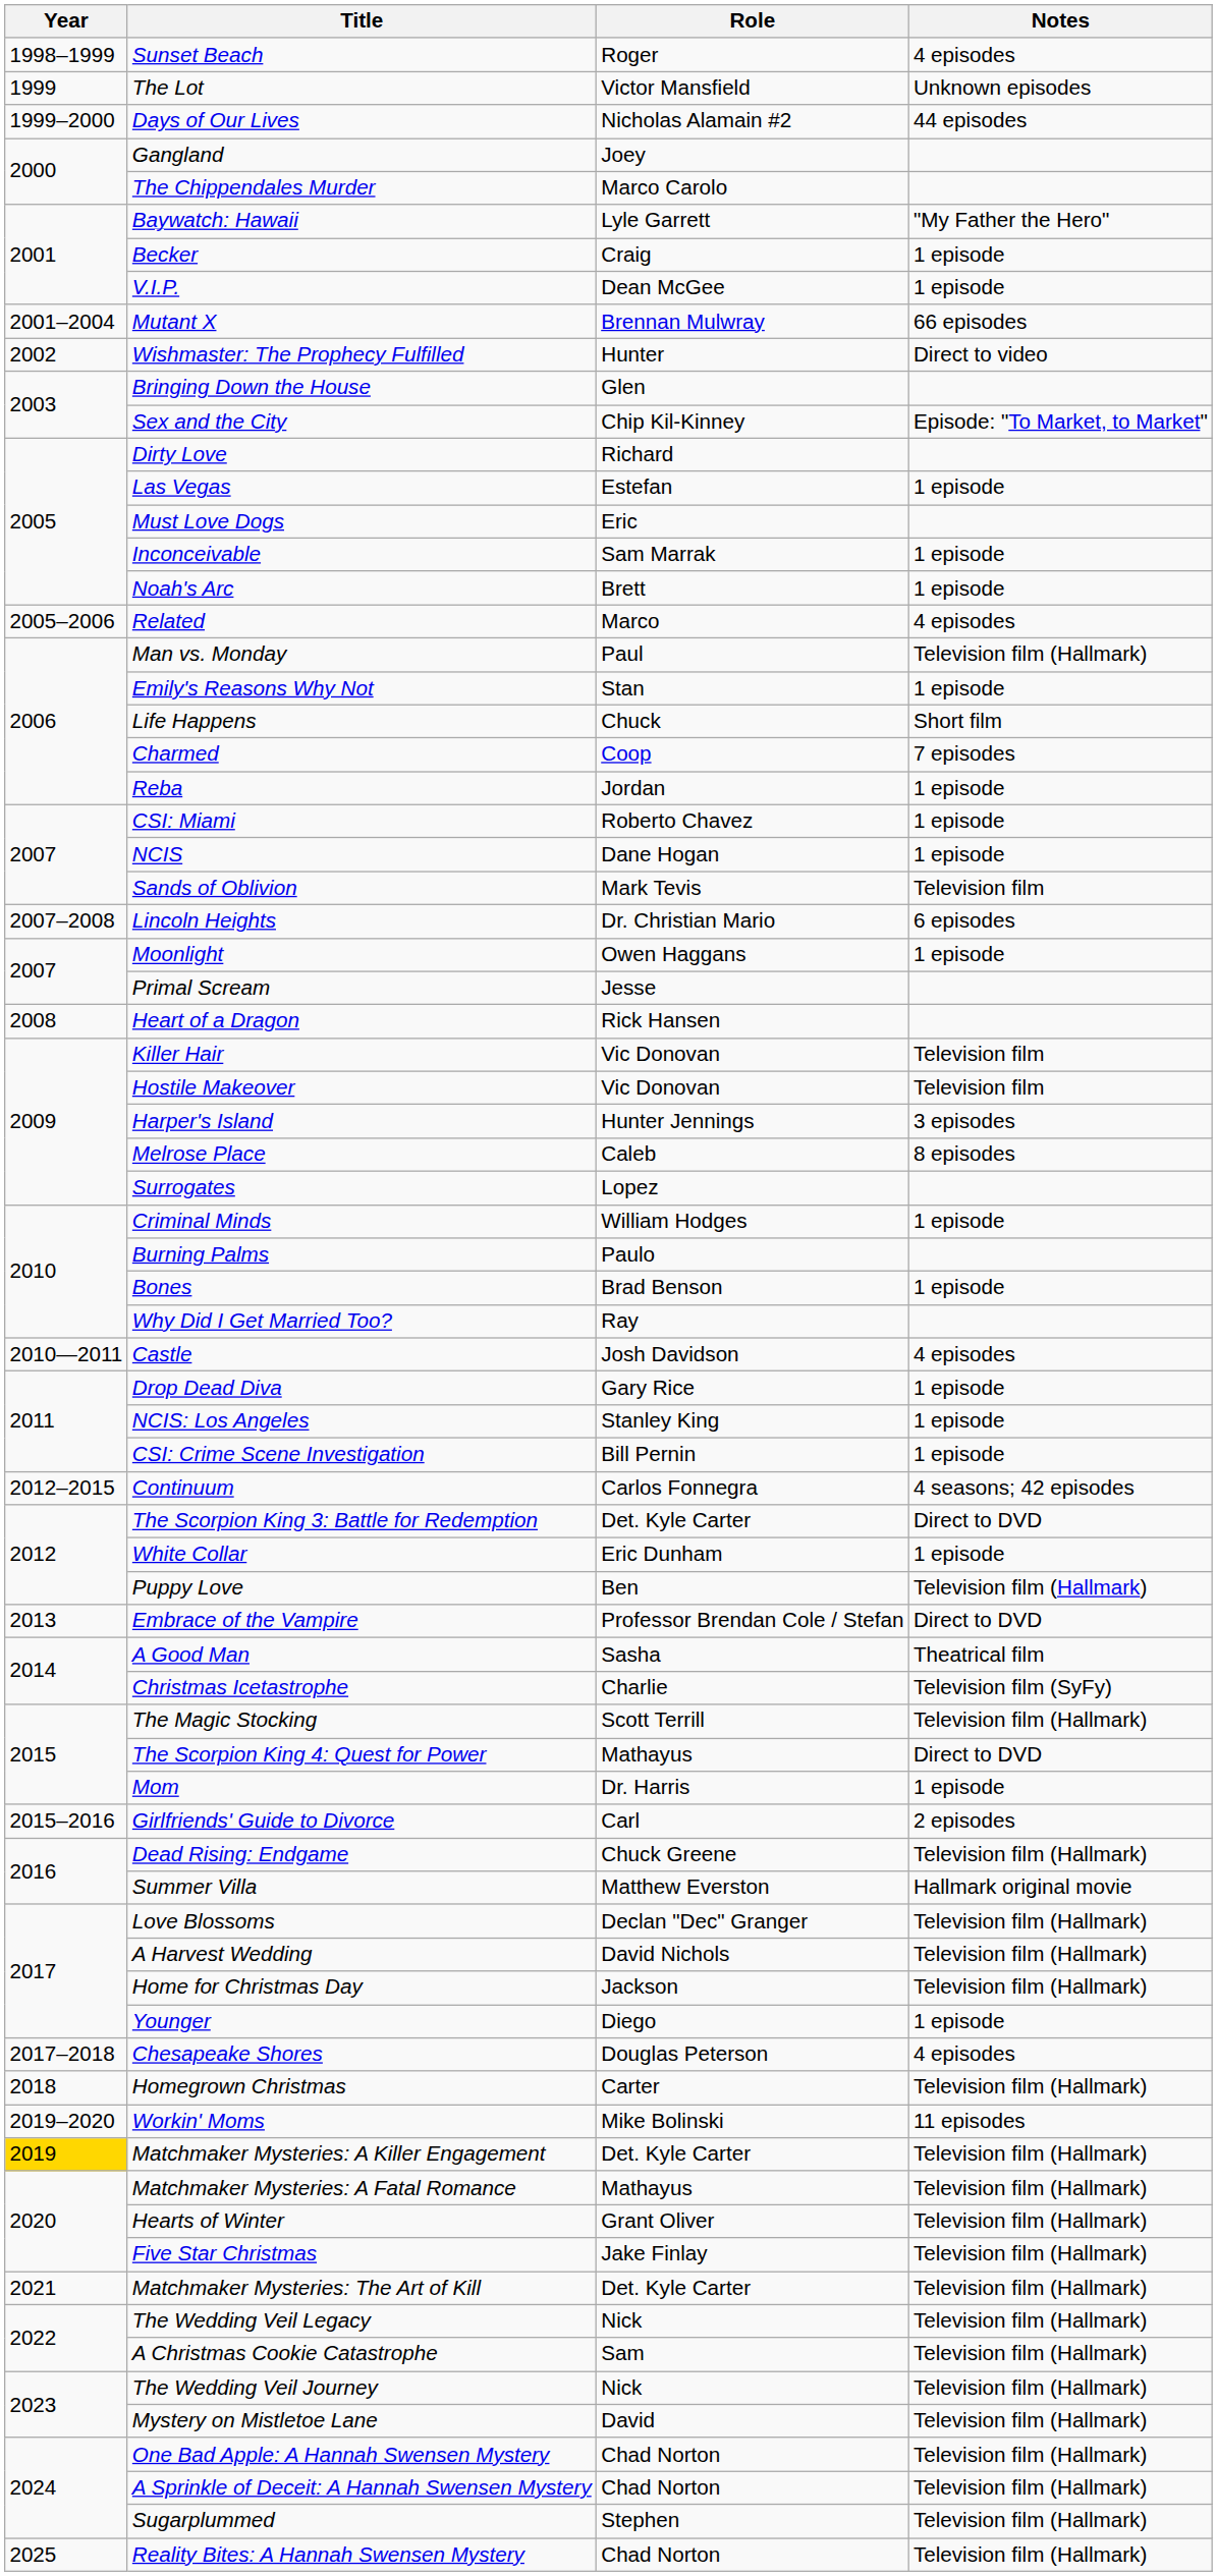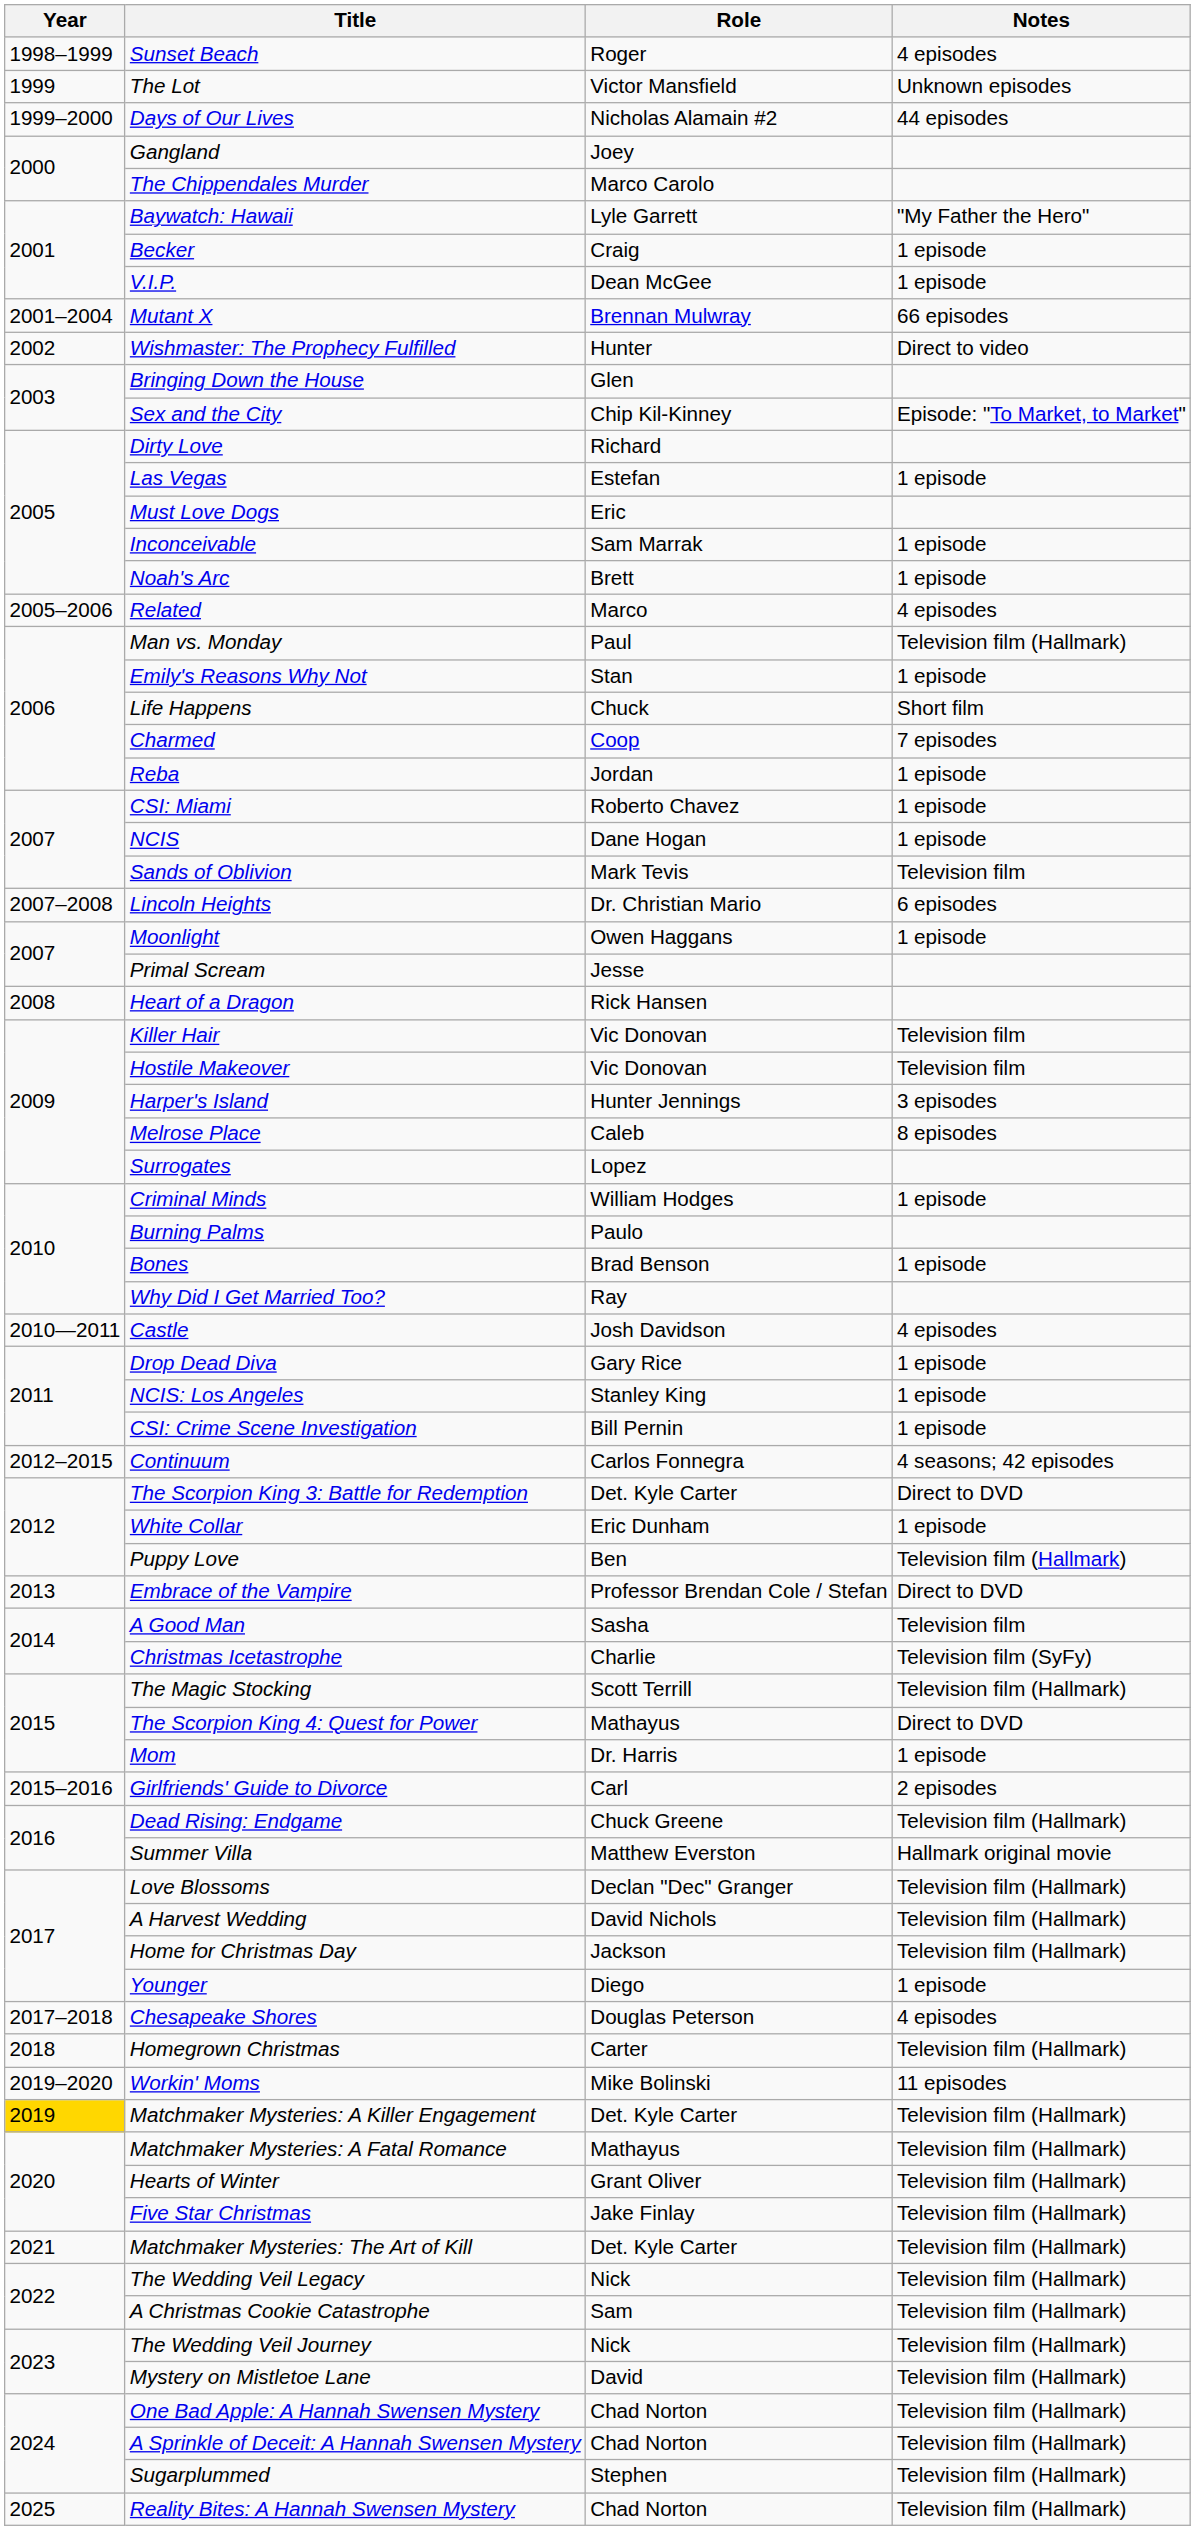 <table class="wikitable sortable">
 <tr>
 <th>Year</th>
 <th>Title</th>
 <th>Role</th>
 <th class="unsortable">Notes</th>
 </tr>
 <tr>
 <td>1998–1999</td>
 <td><em><a href='#'>Sunset Beach</a></em></td>
 <td>Roger</td>
 <td>4 episodes</td>
 </tr>
 <tr>
 <td>1999</td>
 <td data-sort-value="Lot, The"><em>The Lot</em></td>
 <td>Victor Mansfield</td>
 <td>Unknown episodes</td>
 </tr>
 <tr>
 <td>1999–2000</td>
 <td><em><a href='#'>Days of Our Lives</a></em></td>
 <td>Nicholas Alamain #2</td>
 <td>44 episodes</td>
 </tr>
 <tr>
 <td rowspan="2">2000</td>
 <td><em>Gangland</em></td>
 <td>Joey</td>
 <td></td>
 </tr>
 <tr>
 <td data-sort-value="Chippendales Murde, The"><em><a href='#'>The Chippendales Murder</a></em></td>
 <td>Marco Carolo</td>
 <td></td>
 </tr>
 <tr>
 <td rowspan="3">2001</td>
 <td><em><a href='#'>Baywatch: Hawaii</a></em></td>
 <td>Lyle Garrett</td>
 <td>"My Father the Hero"</td>
 </tr>
 <tr>
 <td><em><a href='#'>Becker</a></em></td>
 <td>Craig</td>
 <td>1 episode</td>
 </tr>
 <tr>
 <td><em><a href='#'>V.I.P.</a></em></td>
 <td>Dean McGee</td>
 <td>1 episode</td>
 </tr>
 <tr>
 <td>2001–2004</td>
 <td><em><a href='#'>Mutant X</a></em></td>
 <td><a href='#'>Brennan Mulwray</a></td>
 <td>66 episodes</td>
 </tr>
 <tr>
 <td>2002</td>
 <td><em><a href='#'>Wishmaster: The Prophecy Fulfilled</a></em></td>
 <td>Hunter</td>
 <td>Direct to video</td>
 </tr>
 <tr>
 <td rowspan="2">2003</td>
 <td><em><a href='#'>Bringing Down the House</a></em></td>
 <td>Glen</td>
 <td></td>
 </tr>
 <tr>
 <td><em><a href='#'>Sex and the City</a></em></td>
 <td>Chip Kil-Kinney</td>
 <td>Episode: "<a href='#'>To Market, to Market</a>"</td>
 </tr>
 <tr>
 <td rowspan="5">2005</td>
 <td><em><a href='#'>Dirty Love</a></em></td>
 <td>Richard</td>
 <td></td>
 </tr>
 <tr>
 <td><em><a href='#'>Las Vegas</a></em></td>
 <td>Estefan</td>
 <td>1 episode</td>
 </tr>
 <tr>
 <td><em><a href='#'>Must Love Dogs</a></em></td>
 <td>Eric</td>
 <td></td>
 </tr>
 <tr>
 <td><em><a href='#'>Inconceivable</a></em></td>
 <td>Sam Marrak</td>
 <td>1 episode</td>
 </tr>
 <tr>
 <td><em><a href='#'>Noah's Arc</a></em></td>
 <td>Brett</td>
 <td>1 episode</td>
 </tr>
 <tr>
 <td>2005–2006</td>
 <td><em><a href='#'>Related</a></em></td>
 <td>Marco</td>
 <td>4 episodes</td>
 </tr>
 <tr>
 <td rowspan="5">2006</td>
 <td><em>Man vs. Monday</em></td>
 <td>Paul</td>
 <td>Television film (Hallmark)</td>
 </tr>
 <tr>
 <td><em><a href='#'>Emily's Reasons Why Not</a></em></td>
 <td>Stan</td>
 <td>1 episode</td>
 </tr>
 <tr>
 <td><em>Life Happens</em></td>
 <td>Chuck</td>
 <td>Short film</td>
 </tr>
 <tr>
 <td><em><a href='#'>Charmed</a></em></td>
 <td><a href='#'>Coop</a></td>
 <td>7 episodes</td>
 </tr>
 <tr>
 <td><em><a href='#'>Reba</a></em></td>
 <td>Jordan</td>
 <td>1 episode</td>
 </tr>
 <tr>
 <td rowspan="3">2007</td>
 <td><em><a href='#'>CSI: Miami</a></em></td>
 <td>Roberto Chavez</td>
 <td>1 episode</td>
 </tr>
 <tr>
 <td><em><a href='#'>NCIS</a></em></td>
 <td>Dane Hogan</td>
 <td>1 episode</td>
 </tr>
 <tr>
 <td><em><a href='#'>Sands of Oblivion</a></em></td>
 <td>Mark Tevis</td>
 <td>Television film</td>
 </tr>
 <tr>
 <td>2007–2008</td>
 <td><em><a href='#'>Lincoln Heights</a></em></td>
 <td>Dr. Christian Mario</td>
 <td>6 episodes</td>
 </tr>
 <tr>
 <td rowspan="2">2007</td>
 <td><em><a href='#'>Moonlight</a></em></td>
 <td>Owen Haggans</td>
 <td>1 episode</td>
 </tr>
 <tr>
 <td><em>Primal Scream</em></td>
 <td>Jesse</td>
 <td></td>
 </tr>
 <tr>
 <td>2008</td>
 <td><em><a href='#'>Heart of a Dragon</a></em></td>
 <td>Rick Hansen</td>
 <td></td>
 </tr>
 <tr>
 <td rowspan="5">2009</td>
 <td><em><a href='#'>Killer Hair</a></em></td>
 <td>Vic Donovan</td>
 <td>Television film</td>
 </tr>
 <tr>
 <td><em><a href='#'>Hostile Makeover</a></em></td>
 <td>Vic Donovan</td>
 <td>Television film</td>
 </tr>
 <tr>
 <td><em><a href='#'>Harper's Island</a></em></td>
 <td>Hunter Jennings</td>
 <td>3 episodes</td>
 </tr>
 <tr>
 <td><em><a href='#'>Melrose Place</a></em></td>
 <td>Caleb</td>
 <td>8 episodes</td>
 </tr>
 <tr>
 <td><em><a href='#'>Surrogates</a></em></td>
 <td>Lopez</td>
 <td></td>
 </tr>
 <tr>
 <td rowspan="4">2010</td>
 <td><em><a href='#'>Criminal Minds</a></em></td>
 <td>William Hodges</td>
 <td>1 episode</td>
 </tr>
 <tr>
 <td><em><a href='#'>Burning Palms</a></em></td>
 <td>Paulo</td>
 <td></td>
 </tr>
 <tr>
 <td><em><a href='#'>Bones</a></em></td>
 <td>Brad Benson</td>
 <td>1 episode</td>
 </tr>
 <tr>
 <td><em><a href='#'>Why Did I Get Married Too?</a></em></td>
 <td>Ray</td>
 <td></td>
 </tr>
 <tr>
 <td>2010—2011</td>
 <td><em><a href='#'>Castle</a></em></td>
 <td>Josh Davidson</td>
 <td>4 episodes</td>
 </tr>
 <tr>
 <td rowspan="3">2011</td>
 <td><em><a href='#'>Drop Dead Diva</a></em></td>
 <td>Gary Rice</td>
 <td>1 episode</td>
 </tr>
 <tr>
 <td><em><a href='#'>NCIS: Los Angeles</a></em></td>
 <td>Stanley King</td>
 <td>1 episode</td>
 </tr>
 <tr>
 <td><em><a href='#'>CSI: Crime Scene Investigation</a></em></td>
 <td>Bill Pernin</td>
 <td>1 episode</td>
 </tr>
 <tr>
 <td>2012–2015</td>
 <td><em><a href='#'>Continuum</a></em></td>
 <td>Carlos Fonnegra</td>
 <td>4 seasons; 42 episodes</td>
 </tr>
 <tr>
 <td rowspan="3">2012</td>
 <td data-sort-value="Scorpion King 3: Battle for Redemption, The"><em><a href='#'>The Scorpion King 3: Battle for Redemption</a></em></td>
 <td>Det. Kyle Carter</td>
 <td>Direct to DVD</td>
 </tr>
 <tr>
 <td><em><a href='#'>White Collar</a></em></td>
 <td>Eric Dunham</td>
 <td>1 episode</td>
 </tr>
 <tr>
 <td><em>Puppy Love</em></td>
 <td>Ben</td>
 <td>Television film (<a href='#'>Hallmark</a>)</td>
 </tr>
 <tr>
 <td>2013</td>
 <td><em><a href='#'>Embrace of the Vampire</a></em></td>
 <td>Professor Brendan Cole / Stefan</td>
 <td>Direct to DVD</td>
 </tr>
 <tr>
 <td rowspan="2">2014</td>
 <td data-sort-value="Good Man, A"><em><a href='#'>A Good Man</a></em></td>
 <td>Sasha</td>
-<td>Theatrical film</td>
+<td>Television film</td>
 </tr>
 <tr>
 <td><em><a href='#'>Christmas Icetastrophe</a></em></td>
 <td>Charlie</td>
 <td>Television film (SyFy)</td>
 </tr>
 <tr>
 <td rowspan="3">2015</td>
 <td data-sort-value="Magic Stocking, The"><em>The Magic Stocking</em></td>
 <td>Scott Terrill</td>
 <td>Television film (Hallmark)</td>
 </tr>
 <tr>
 <td data-sort-value="Scorpion King 4: Quest for Power, The"><em><a href='#'>The Scorpion King 4: Quest for Power</a></em></td>
 <td>Mathayus</td>
 <td>Direct to DVD</td>
 </tr>
 <tr>
 <td><em><a href='#'>Mom</a></em></td>
 <td>Dr. Harris</td>
 <td>1 episode</td>
 </tr>
 <tr>
 <td>2015–2016</td>
 <td><em><a href='#'>Girlfriends' Guide to Divorce</a></em></td>
 <td>Carl</td>
 <td>2 episodes</td>
 </tr>
 <tr>
 <td rowspan="2">2016</td>
 <td><em><a href='#'>Dead Rising: Endgame</a></em></td>
 <td>Chuck Greene</td>
 <td>Television film (Hallmark)</td>
 </tr>
 <tr>
 <td><em>Summer Villa</em></td>
 <td>Matthew Everston</td>
 <td>Hallmark original movie</td>
 </tr>
 <tr>
 <td rowspan="4">2017</td>
 <td><em>Love Blossoms</em></td>
 <td>Declan "Dec" Granger</td>
 <td>Television film (Hallmark)</td>
 </tr>
 <tr>
 <td data-sort-value="Harvest Wedding, A"><em>A Harvest Wedding</em></td>
 <td>David Nichols</td>
 <td>Television film (Hallmark)</td>
 </tr>
 <tr>
 <td><em>Home for Christmas Day</em></td>
 <td>Jackson</td>
 <td>Television film (Hallmark)</td>
 </tr>
 <tr>
 <td><em><a href='#'>Younger</a></em></td>
 <td>Diego</td>
 <td>1 episode</td>
 </tr>
 <tr>
 <td>2017–2018</td>
 <td><em><a href='#'>Chesapeake Shores</a></em></td>
 <td>Douglas Peterson</td>
 <td>4 episodes</td>
 </tr>
 <tr>
 <td>2018</td>
 <td><em>Homegrown Christmas</em></td>
 <td>Carter</td>
 <td>Television film (Hallmark)</td>
 </tr>
 <tr>
 <td>2019–2020</td>
 <td><em><a href='#'>Workin' Moms</a></em></td>
 <td>Mike Bolinski</td>
 <td>11 episodes</td>
 </tr>
 <tr>
 <td style="background: gold;">2019</td>
 <td><em>Matchmaker Mysteries: A Killer Engagement</em></td>
 <td>Det. Kyle Carter</td>
 <td>Television film (Hallmark)</td>
 </tr>
 <tr>
 <td rowspan="3">2020</td>
 <td><em>Matchmaker Mysteries: A Fatal Romance</em></td>
 <td>Mathayus</td>
 <td>Television film (Hallmark)</td>
 </tr>
 <tr>
 <td><em>Hearts of Winter</em></td>
 <td>Grant Oliver</td>
 <td>Television film (Hallmark)</td>
 </tr>
 <tr>
 <td><em><a href='#'>Five Star Christmas</a></em></td>
 <td>Jake Finlay</td>
 <td>Television film (Hallmark)</td>
 </tr>
 <tr>
 <td>2021</td>
 <td><em>Matchmaker Mysteries: The Art of Kill</em></td>
 <td>Det. Kyle Carter</td>
 <td>Television film (Hallmark)</td>
 </tr>
 <tr>
 <td rowspan="2">2022</td>
 <td data-sort-value="Wedding Veil Legacy, The"><em>The Wedding Veil Legacy</em></td>
 <td>Nick</td>
 <td>Television film (Hallmark)</td>
 </tr>
 <tr>
 <td data-sort-value="Christmas Cookie Catastrophe, A"><em>A Christmas Cookie Catastrophe</em></td>
 <td>Sam</td>
 <td>Television film (Hallmark)</td>
 </tr>
 <tr>
 <td rowspan="2">2023</td>
 <td data-sort-value="Wedding Veil Journey, The"><em>The Wedding Veil Journey</em></td>
 <td>Nick</td>
 <td>Television film (Hallmark)</td>
 </tr>
 <tr>
 <td><em>Mystery on Mistletoe Lane</em></td>
 <td>David</td>
 <td>Television film (Hallmark)</td>
 </tr>
 <tr>
 <td rowspan= "3">2024</td>
 <td><em><a href='#'>One Bad Apple: A Hannah Swensen Mystery</a></em></td>
 <td>Chad Norton</td>
 <td>Television film (Hallmark)</td>
 </tr>
 <tr>
 <td data-sort-value="Sprinkle of Deceit: A Hannah Swensen Mystery, A"><em><a href='#'>A Sprinkle of Deceit: A Hannah Swensen Mystery</a></em></td>
 <td>Chad Norton</td>
 <td>Television film (Hallmark)</td>
 </tr>
 <tr>
 <td><em>Sugarplummed</em></td>
 <td>Stephen</td>
 <td>Television film (Hallmark)</td>
 </tr>
 <tr>
 <td>2025</td>
 <td><em><a href='#'>Reality Bites: A Hannah Swensen Mystery</a> </em></td>
 <td>Chad Norton</td>
 <td>Television film (Hallmark)</td>
 </tr>
 </table>
